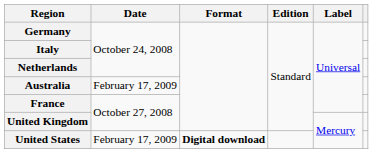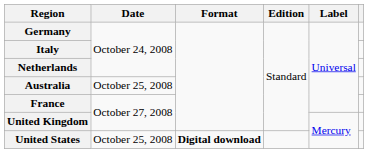 <table class="wikitable plainrowheaders">
 <tr>
 <th scope="col">Region</th>
 <th scope="col">Date</th>
 <th scope="col">Format</th>
 <th scope="col">Edition</th>
 <th scope="col">Label</th>
 <th scope="col"></th>
 </tr>
 <tr>
 <th scope="row">Germany</th>
 <td rowspan="3">October 24, 2008</td>
 <td rowspan="6"></td>
 <td rowspan="6">Standard</td>
 <td rowspan="5"><a href='#'>Universal</a></td>
 <td align="center"></td>
 </tr>
 <tr>
 <th scope="row">Italy</th>
 <td align="center"></td>
 </tr>
 <tr>
 <th scope="row">Netherlands</th>
 <td align="center"></td>
 </tr>
 <tr>
 <th scope="row">Australia</th>
-<td>February 17, 2009</td>
+<td>October 25, 2008</td>
 <td align="center"></td>
 </tr>
 <tr>
 <th scope="row">France</th>
 <td rowspan="2">October 27, 2008</td>
 <td align="center"></td>
 </tr>
 <tr>
 <th scope="row">United Kingdom</th>
 <td rowspan="2"><a href='#'>Mercury</a></td>
 <td align="center"></td>
 </tr>
 <tr>
 <th scope="row">United States</th>
-<td>February 17, 2009</td>
+<td>October 25, 2008</td>
 <td><strong>Digital download</strong></td>
 <td></td>
 <td align="center"></td>
 </tr>
 </table>
